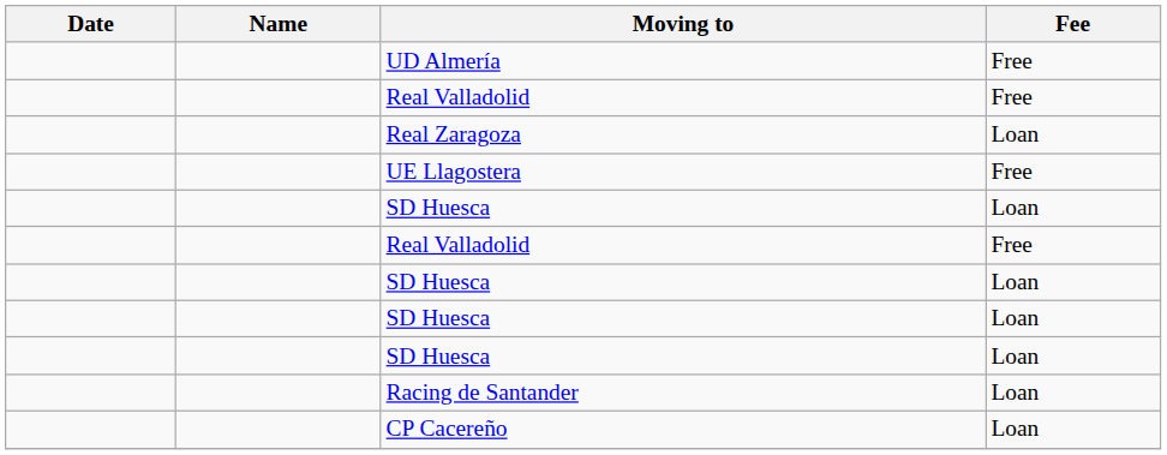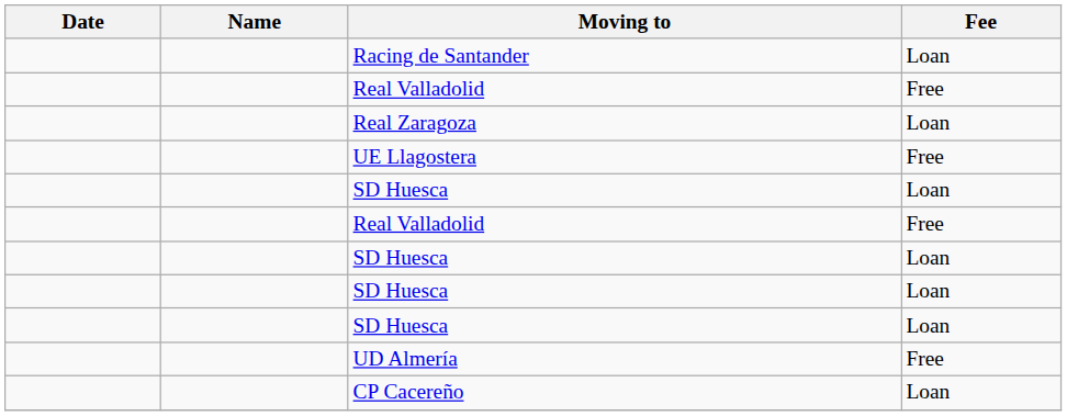 <table class="wikitable sortable" width=90%>
 <tr>
 <th>Date</th>
 <th>Name</th>
 <th>Moving to</th>
 <th>Fee</th>
 </tr>
 <tr>
 <td></td>
 <td> </td>
-<td> <a href='#'>UD Almería</a></td>
-<td>Free</td>
+<td> <a href='#'>Racing de Santander</a></td>
+<td>Loan</td>
 </tr>
 <tr>
 <td></td>
 <td> </td>
 <td> <a href='#'>Real Valladolid</a></td>
 <td>Free</td>
 </tr>
 <tr>
 <td></td>
 <td> </td>
 <td> <a href='#'>Real Zaragoza</a></td>
 <td>Loan</td>
 </tr>
 <tr>
 <td></td>
 <td> </td>
 <td> <a href='#'>UE Llagostera</a></td>
 <td>Free</td>
 </tr>
 <tr>
 <td></td>
 <td> </td>
 <td> <a href='#'>SD Huesca</a></td>
 <td>Loan</td>
 </tr>
 <tr>
 <td></td>
 <td> </td>
 <td> <a href='#'>Real Valladolid</a></td>
 <td>Free</td>
 </tr>
 <tr>
 <td></td>
 <td> </td>
 <td> <a href='#'>SD Huesca</a></td>
 <td>Loan</td>
 </tr>
 <tr>
 <td></td>
 <td> </td>
 <td> <a href='#'>SD Huesca</a></td>
 <td>Loan</td>
 </tr>
 <tr>
 <td></td>
 <td> </td>
 <td> <a href='#'>SD Huesca</a></td>
 <td>Loan</td>
 </tr>
 <tr>
 <td></td>
 <td> </td>
-<td> <a href='#'>Racing de Santander</a></td>
-<td>Loan</td>
+<td> <a href='#'>UD Almería</a></td>
+<td>Free</td>
 </tr>
 <tr>
 <td></td>
 <td> </td>
 <td> <a href='#'>CP Cacereño</a></td>
 <td>Loan</td>
 </tr>
 <tr>
 </tr>
 </table>
